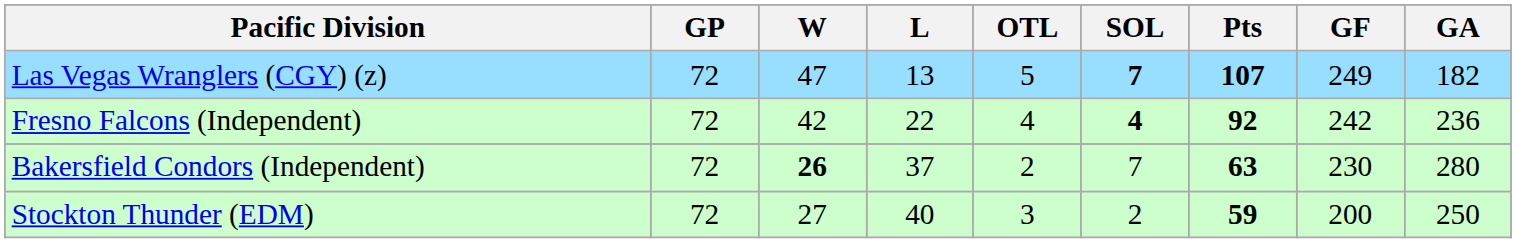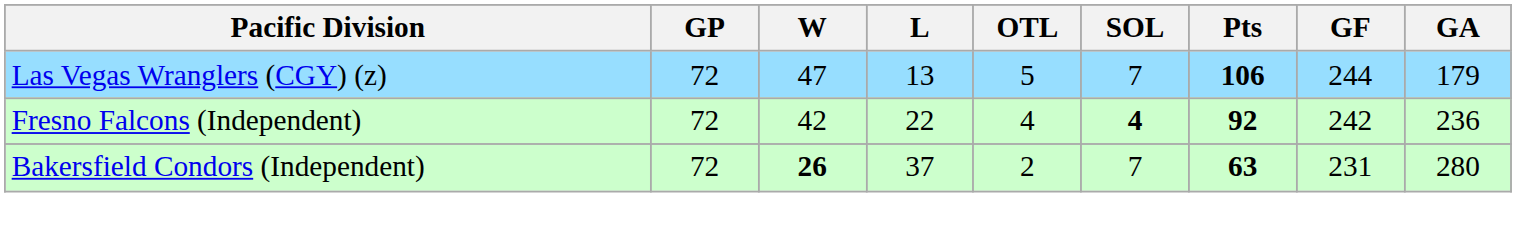 <table class="wikitable" style="text-align:center">
 <tr>
 <th bgcolor="#DDDDFF" width="30%">Pacific Division</th>
 <th bgcolor="#DDDDFF" width="5%">GP</th>
 <th bgcolor="#DDDDFF" width="5%">W</th>
 <th bgcolor="#DDDDFF" width="5%">L</th>
 <th bgcolor="#DDDDFF" width="5%">OTL</th>
 <th bgcolor="#DDDDFF" width="5%">SOL</th>
 <th bgcolor="#DDDDFF" width="5%">Pts</th>
 <th bgcolor="#DDDDFF" width="5%">GF</th>
 <th bgcolor="#DDDDFF" width="5%">GA</th>
 </tr>
 <tr bgcolor="#97DEFF">
 <td align=left><a href='#'>Las Vegas Wranglers</a> (<a href='#'>CGY</a>) (z)</td>
 <td>72</td>
 <td>47</td>
 <td>13</td>
 <td>5</td>
-<td><strong>7</strong></td>
-<td><strong>107</strong></td>
-<td>249</td>
-<td>182</td>
+<td>7</td>
+<td><strong>106</strong></td>
+<td>244</td>
+<td>179</td>
 </tr>
 <tr bgcolor="#ccffcc">
 <td align=left><a href='#'>Fresno Falcons</a> (Independent)</td>
 <td>72</td>
 <td>42</td>
 <td>22</td>
 <td>4</td>
 <td><strong>4</strong></td>
 <td><strong>92</strong></td>
 <td>242</td>
 <td>236</td>
 </tr>
 <tr bgcolor="#ccffcc">
 <td align=left><a href='#'>Bakersfield Condors</a> (Independent)</td>
 <td>72</td>
 <td><strong>26</strong></td>
 <td>37</td>
 <td>2</td>
 <td>7</td>
 <td><strong>63</strong></td>
-<td>230</td>
+<td>231</td>
 <td>280</td>
 </tr>
-<tr bgcolor="#ccffcc">
-<td align=left><a href='#'>Stockton Thunder</a> (<a href='#'>EDM</a>)</td>
-<td>72</td>
-<td>27</td>
-<td>40</td>
-<td>3</td>
-<td>2</td>
-<td><strong>59</strong></td>
-<td>200</td>
-<td>250</td>
-</tr>
 </table>
